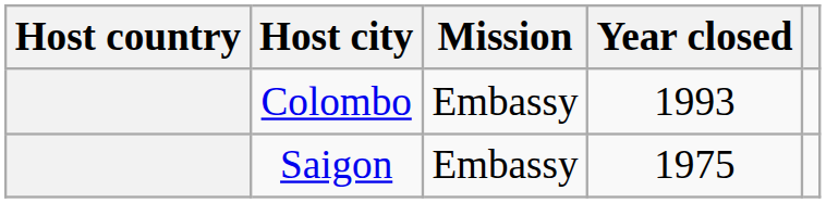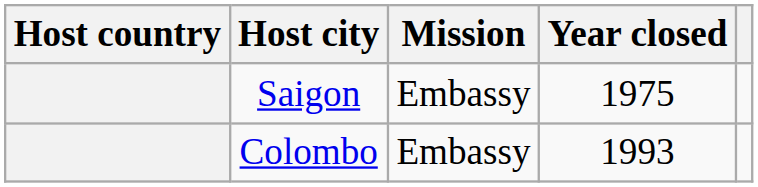 <table class="wikitable plainrowheaders" style="text-align:center;">
 <tr>
 <th scope="col">Host country</th>
 <th scope="col">Host city</th>
 <th scope="col">Mission</th>
 <th scope="col">Year closed</th>
 <th scope="col"></th>
 </tr>
 <tr>
 <th scope="row"></th>
+<td><a href='#'>Saigon</a></td>
+<td>Embassy</td>
+<td>1975</td>
+<td></td>
+</tr>
+<tr>
+<th scope="row"></th>
 <td><a href='#'>Colombo</a></td>
 <td>Embassy</td>
 <td>1993</td>
 <td></td>
 </tr>
-<tr>
-<th scope="row"></th>
-<td><a href='#'>Saigon</a></td>
-<td>Embassy</td>
-<td>1975</td>
-<td></td>
-</tr>
 </table>
